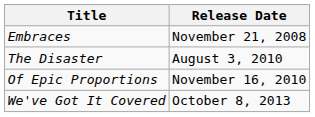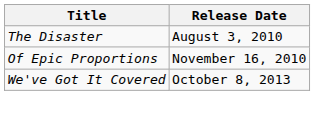 <table class="wikitable">
 <tr>
 <th>Title</th>
 <th>Release Date</th>
-</tr>
-<tr>
-<td><em>Embraces</em></td>
-<td>November 21, 2008</td>
 </tr>
 <tr>
 <td><em>The Disaster</em></td>
 <td>August 3, 2010</td>
 </tr>
 <tr>
 <td><em>Of Epic Proportions</em></td>
 <td>November 16, 2010</td>
 </tr>
 <tr>
 <td><em>We've Got It Covered</em></td>
 <td>October 8, 2013</td>
 </tr>
 </table>
